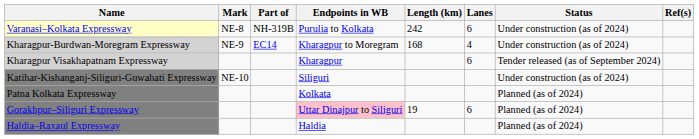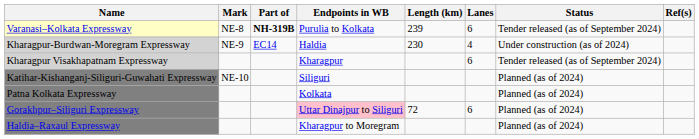 <table class="wikitable sortable collapsible static-row-numbers"">
 <tr>
 <th>Name</th>
 <th>Mark</th>
 <th>Part of</th>
 <th>Endpoints in WB</th>
 <th data-sort-type="number">Length (km)</th>
 <th>Lanes</th>
 <th>Status</th>
 <th>Ref(s)</th>
 </tr>
 <tr>
 <td style="background-color:#ffffc5;"><a href='#'>Varanasi–Kolkata Expressway</a></td>
 <td>NE-8</td>
-<td>NH-319B</td>
+<td><strong>NH-319B</strong></td>
 <td><a href='#'>Purulia</a> to <a href='#'>Kolkata</a></td>
-<td>242</td>
+<td>239</td>
 <td>6</td>
-<td>Under construction (as of 2024)</td>
+<td>Tender released (as of September 2024)</td>
 <td></td>
 </tr>
 <tr>
 <td style="background:#D3D3D3;">Kharagpur-Burdwan-Moregram Expressway</td>
 <td>NE-9</td>
 <td><a href='#'>EC14</a></td>
-<td><a href='#'>Kharagpur</a> to Moregram</td>
-<td>168</td>
+<td><a href='#'>Haldia</a></td>
+<td>230</td>
 <td>4</td>
 <td>Under construction (as of 2024)</td>
 <td></td>
 </tr>
 <tr>
 <td style="background:#d3d3d3">Kharagpur Visakhapatnam Expressway</td>
 <td></td>
 <td></td>
 <td><a href='#'>Kharagpur</a></td>
 <td></td>
 <td>6</td>
 <td>Tender released (as of September 2024)</td>
 <td></td>
 </tr>
 <tr>
 <td style="background:grey;">Katihar-Kishanganj-Siliguri-Guwahati Expressway</td>
 <td>NE-10</td>
 <td></td>
 <td><a href='#'>Siliguri</a></td>
 <td></td>
 <td></td>
-<td>Under construction (as of 2024)</td>
+<td>Planned (as of 2024)</td>
 <td></td>
 </tr>
 <tr>
 <td style="background:grey;">Patna Kolkata Expressway</td>
 <td></td>
 <td></td>
 <td><a href='#'>Kolkata</a></td>
 <td></td>
 <td></td>
 <td>Planned (as of 2024)</td>
 <td></td>
 </tr>
 <tr>
 <td style="background:grey;"><a href='#'>Gorakhpur–Siliguri Expressway</a></td>
 <td></td>
 <td></td>
 <td style="background: pink;"><a href='#'>Uttar Dinajpur</a> to <a href='#'>Siliguri</a></td>
-<td>19</td>
+<td>72</td>
 <td>6</td>
 <td>Planned (as of 2024)</td>
 <td></td>
 </tr>
 <tr>
 <td style="background:grey;"><a href='#'>Haldia–Raxaul Expressway</a></td>
 <td></td>
 <td></td>
-<td><a href='#'>Haldia</a></td>
+<td><a href='#'>Kharagpur</a> to Moregram</td>
 <td></td>
 <td></td>
 <td>Planned (as of 2024)</td>
 <td></td>
 </tr>
 </table>
